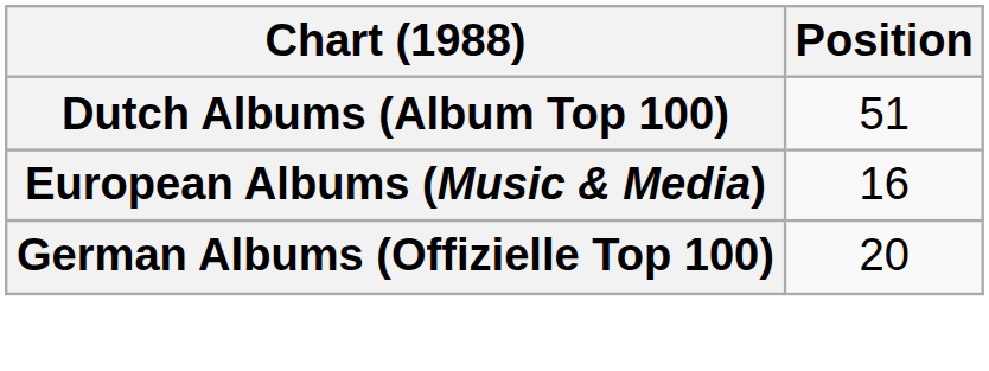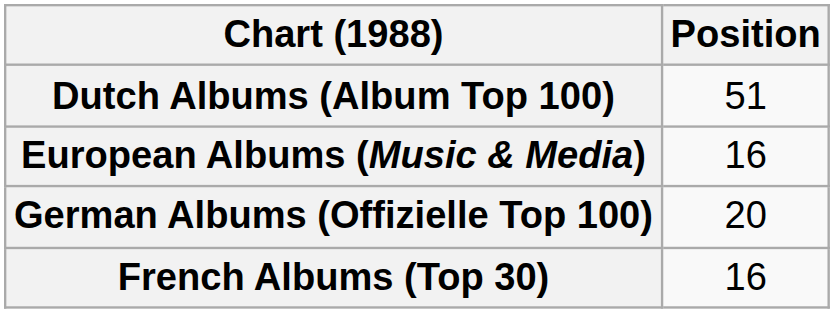 <table class="wikitable sortable plainrowheaders" style="text-align:center">
 <tr>
 <th scope="col">Chart (1988)</th>
 <th scope="col">Position</th>
 </tr>
 <tr>
 <th scope="row">Dutch Albums (Album Top 100)</th>
 <td>51</td>
 </tr>
 <tr>
 <th scope="row">European Albums (<em>Music & Media</em>)</th>
 <td>16</td>
 </tr>
 <tr>
 <th scope="row">German Albums (Offizielle Top 100)</th>
 <td>20</td>
 </tr>
+<tr>
+<th scope="row">French Albums (Top 30)</th>
+<td>16</td>
+</tr>
 </table>
